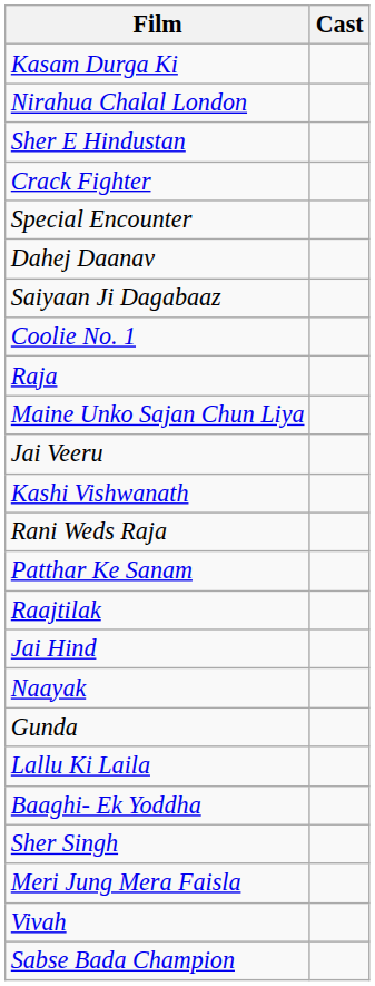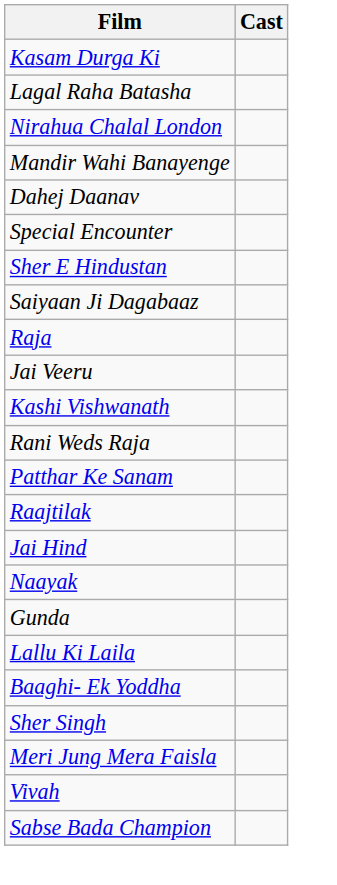 <table class="wikitable">
 <tr>
 <th>Film</th>
 <th>Cast</th>
 </tr>
 <tr>
 <td><em><a href='#'>Kasam Durga Ki</a></em></td>
 <td></td>
 </tr>
 <tr>
+<td><em>Lagal Raha Batasha</em></td>
+<td></td>
+</tr>
+<tr>
 <td><em><a href='#'>Nirahua Chalal London</a></em></td>
+<td></td>
+</tr>
+<tr>
+<td><em>Mandir Wahi Banayenge</em></td>
+<td></td>
+</tr>
+<tr>
+<td><em>Dahej Daanav</em></td>
+<td></td>
+</tr>
+<tr>
+<td><em>Special Encounter</em></td>
 <td></td>
 </tr>
 <tr>
 <td><em><a href='#'>Sher E Hindustan</a></em></td>
 <td></td>
 </tr>
 <tr>
-<td><em><a href='#'>Crack Fighter</a></em></td>
-<td></td>
-</tr>
-<tr>
-<td><em>Special Encounter</em></td>
-<td></td>
-</tr>
-<tr>
-<td><em>Dahej Daanav</em></td>
-<td></td>
-</tr>
-<tr>
 <td><em>Saiyaan Ji Dagabaaz</em></td>
 <td></td>
 </tr>
 <tr>
-<td><em><a href='#'>Coolie No. 1</a></em></td>
-<td></td>
-</tr>
-<tr>
 <td><em><a href='#'>Raja</a></em></td>
-<td></td>
-</tr>
-<tr>
-<td><em><a href='#'>Maine Unko Sajan Chun Liya</a></em></td>
 <td></td>
 </tr>
 <tr>
 <td><em>Jai Veeru</em></td>
 <td></td>
 </tr>
 <tr>
 <td><em><a href='#'>Kashi Vishwanath</a></em></td>
 <td></td>
 </tr>
 <tr>
 <td><em>Rani Weds Raja</em></td>
 <td></td>
 </tr>
 <tr>
 <td><em><a href='#'>Patthar Ke Sanam</a></em></td>
 <td></td>
 </tr>
 <tr>
 <td><em><a href='#'>Raajtilak</a></em></td>
 <td></td>
 </tr>
 <tr>
 <td><em><a href='#'>Jai Hind</a></em></td>
 <td></td>
 </tr>
 <tr>
 <td><em><a href='#'>Naayak</a></em></td>
 <td></td>
 </tr>
 <tr>
 <td><em>Gunda</em></td>
 <td></td>
 </tr>
 <tr>
 <td><em><a href='#'>Lallu Ki Laila</a></em></td>
 <td></td>
 </tr>
 <tr>
 <td><em><a href='#'>Baaghi- Ek Yoddha</a></em></td>
 <td></td>
 </tr>
 <tr>
 <td><em><a href='#'>Sher Singh</a></em></td>
 <td></td>
 </tr>
 <tr>
 <td><em><a href='#'>Meri Jung Mera Faisla</a></em></td>
 <td></td>
 </tr>
 <tr>
 <td><em><a href='#'>Vivah</a></em></td>
 <td></td>
 </tr>
 <tr>
 <td><em><a href='#'>Sabse Bada Champion</a></em></td>
 <td></td>
 </tr>
 </table>
